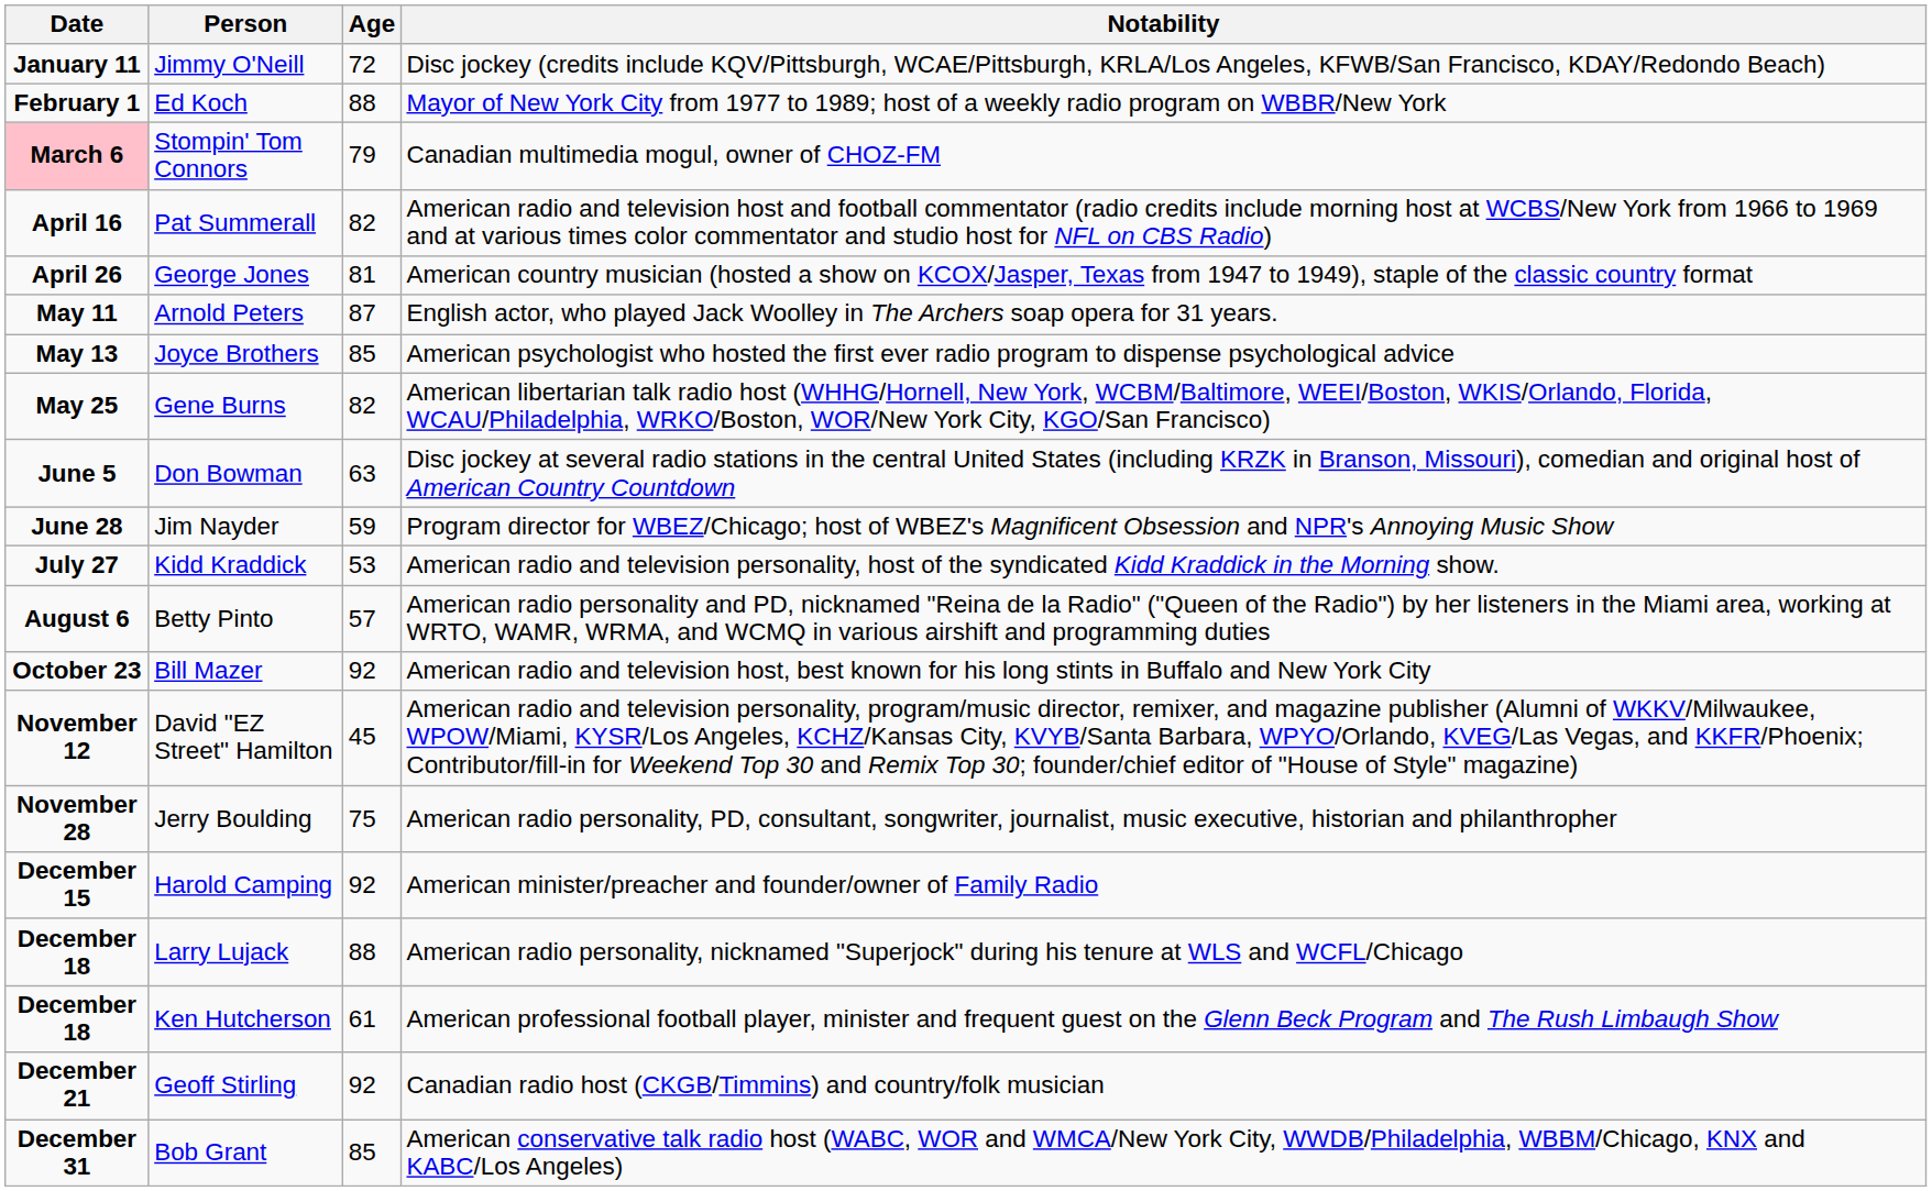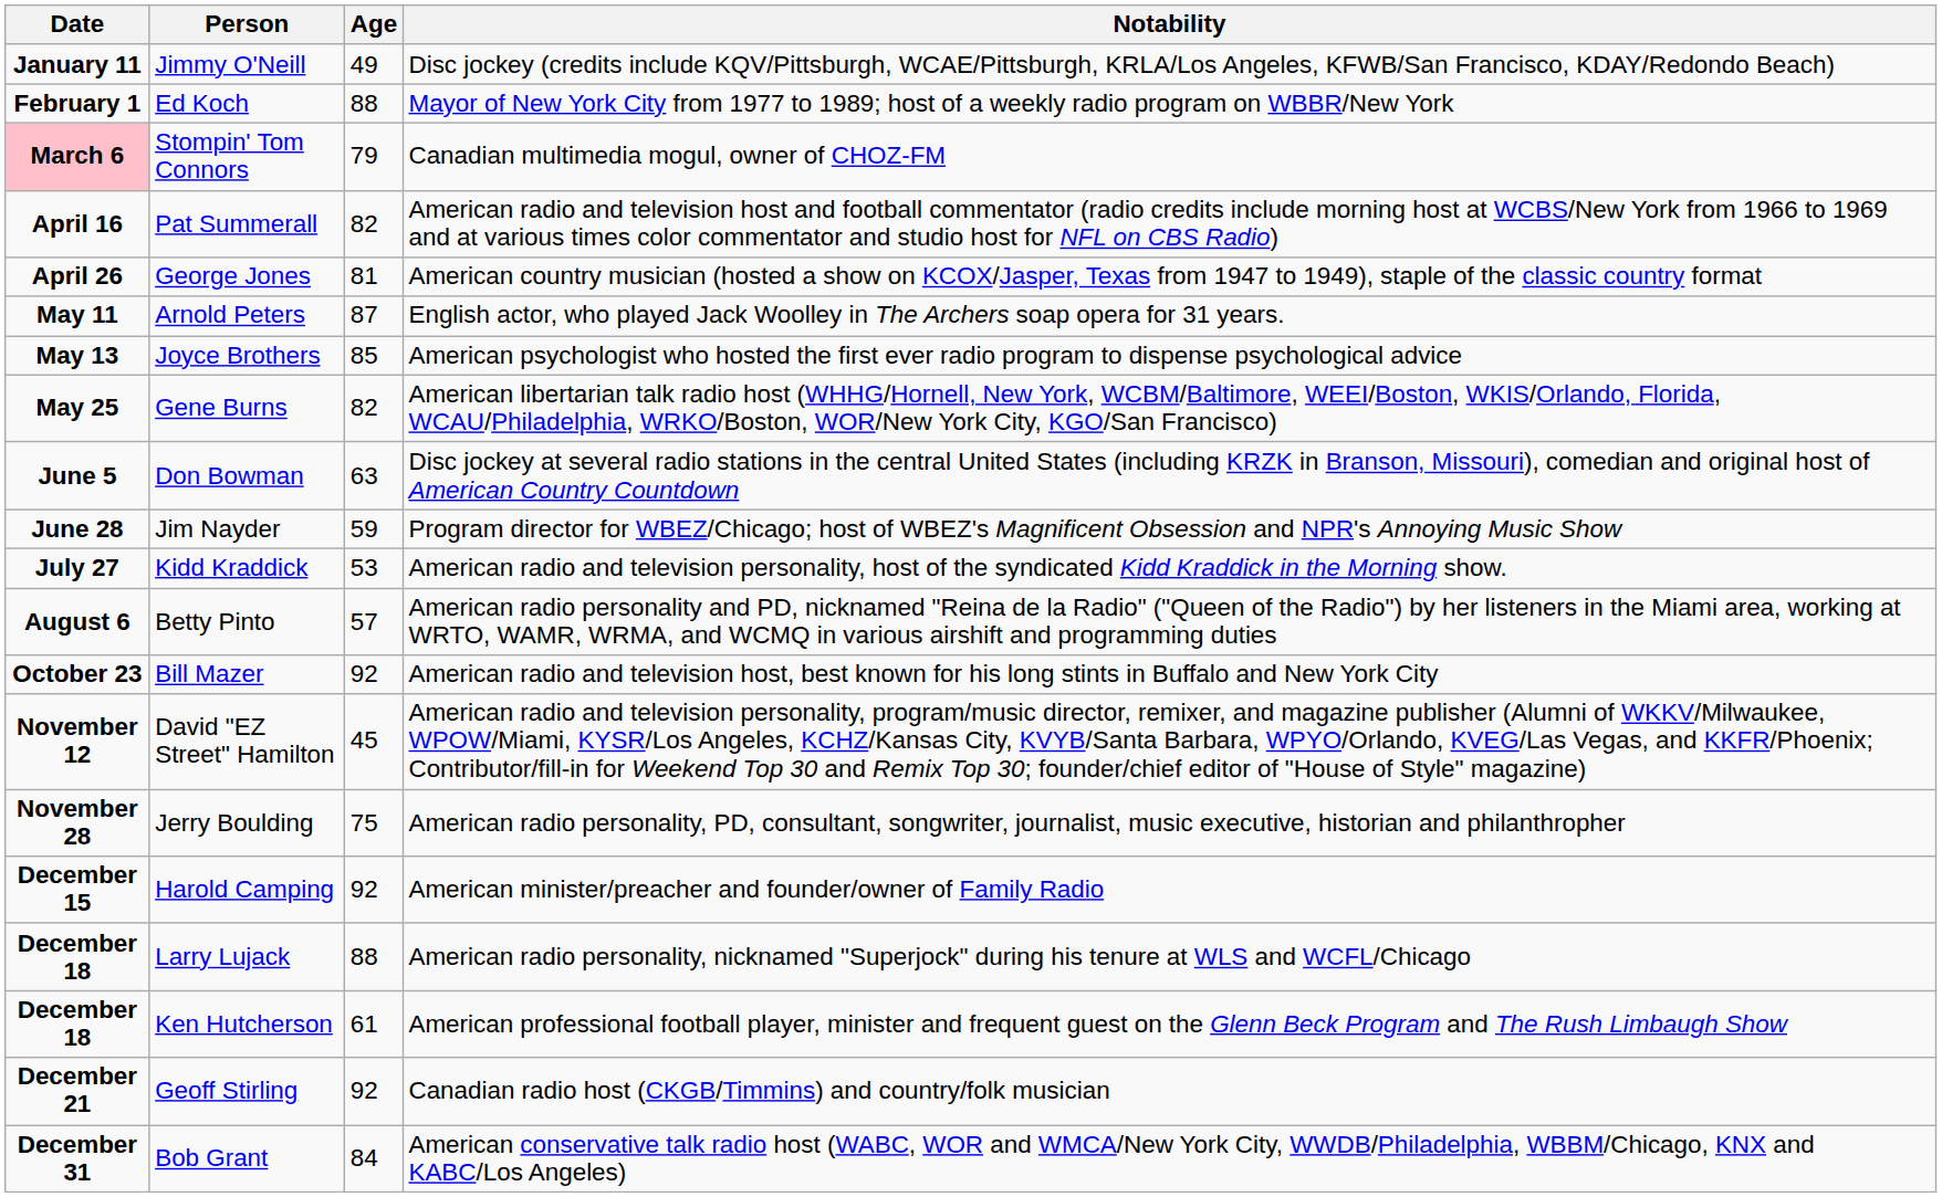 <table class="wikitable">
 <tr>
 <th>Date</th>
 <th>Person</th>
 <th>Age</th>
 <th>Notability</th>
 </tr>
 <tr>
 <td style="text-align:center;"><strong>January 11</strong></td>
 <td><a href='#'>Jimmy O'Neill</a></td>
-<td>72</td>
+<td>49</td>
 <td>Disc jockey (credits include KQV/Pittsburgh, WCAE/Pittsburgh, KRLA/Los Angeles, KFWB/San Francisco, KDAY/Redondo Beach)</td>
 </tr>
 <tr>
 <td style="text-align:center;"><strong>February 1</strong></td>
 <td><a href='#'>Ed Koch</a></td>
 <td>88</td>
 <td><a href='#'>Mayor of New York City</a> from 1977 to 1989; host of a weekly radio program on <a href='#'>WBBR</a>/New York</td>
 </tr>
 <tr>
 <td style="background: pink; text-align:center;"><strong>March 6</strong></td>
 <td><a href='#'>Stompin' Tom Connors</a></td>
 <td>79</td>
 <td>Canadian multimedia mogul, owner of <a href='#'>CHOZ-FM</a></td>
 </tr>
 <tr>
 <td style="text-align:center;"><strong>April 16</strong></td>
 <td><a href='#'>Pat Summerall</a></td>
 <td>82</td>
 <td>American radio and television host and football commentator (radio credits include morning host at <a href='#'>WCBS</a>/New York from 1966 to 1969 and at various times color commentator and studio host for <em><a href='#'>NFL on CBS Radio</a></em>)</td>
 </tr>
 <tr>
 <td style="text-align:center;"><strong>April 26</strong></td>
 <td><a href='#'>George Jones</a></td>
 <td>81</td>
 <td>American country musician (hosted a show on <a href='#'>KCOX</a>/<a href='#'>Jasper, Texas</a> from 1947 to 1949), staple of the <a href='#'>classic country</a> format</td>
 </tr>
 <tr>
 <td style="text-align:center;"><strong>May 11</strong></td>
 <td><a href='#'>Arnold Peters</a></td>
 <td>87</td>
 <td>English actor, who played Jack Woolley in <em>The Archers</em> soap opera for 31 years.</td>
 </tr>
 <tr>
 <td style="text-align:center;"><strong>May 13</strong></td>
 <td><a href='#'>Joyce Brothers</a></td>
 <td>85</td>
 <td>American psychologist who hosted the first ever radio program to dispense psychological advice</td>
 </tr>
 <tr>
 <td style="text-align:center;"><strong>May 25</strong></td>
 <td><a href='#'>Gene Burns</a></td>
 <td>82</td>
 <td>American libertarian talk radio host (<a href='#'>WHHG</a>/<a href='#'>Hornell, New York</a>, <a href='#'>WCBM</a>/<a href='#'>Baltimore</a>, <a href='#'>WEEI</a>/<a href='#'>Boston</a>, <a href='#'>WKIS</a>/<a href='#'>Orlando, Florida</a>, <a href='#'>WCAU</a>/<a href='#'>Philadelphia</a>, <a href='#'>WRKO</a>/Boston, <a href='#'>WOR</a>/New York City, <a href='#'>KGO</a>/San Francisco)</td>
 </tr>
 <tr>
 <td style="text-align:center;"><strong>June 5</strong></td>
 <td><a href='#'>Don Bowman</a></td>
 <td>63</td>
 <td>Disc jockey at several radio stations in the central United States (including <a href='#'>KRZK</a> in <a href='#'>Branson, Missouri</a>), comedian and original host of <em><a href='#'>American Country Countdown</a></em></td>
 </tr>
 <tr>
 <td style="text-align:center;"><strong>June 28</strong></td>
 <td>Jim Nayder</td>
 <td>59</td>
 <td>Program director for <a href='#'>WBEZ</a>/Chicago; host of WBEZ's <em>Magnificent Obsession</em> and <a href='#'>NPR</a>'s <em>Annoying Music Show</em></td>
 </tr>
 <tr>
 <td style="text-align:center;"><strong>July 27</strong></td>
 <td><a href='#'>Kidd Kraddick</a></td>
 <td>53</td>
 <td>American radio and television personality, host of the syndicated <em><a href='#'>Kidd Kraddick in the Morning</a></em> show.</td>
 </tr>
 <tr>
 <td style="text-align:center;"><strong>August 6</strong></td>
 <td>Betty Pinto</td>
 <td>57</td>
 <td>American radio personality and PD, nicknamed "Reina de la Radio" ("Queen of the Radio") by her listeners in the Miami area, working at WRTO, WAMR, WRMA, and WCMQ in various airshift and programming duties</td>
 </tr>
 <tr>
 <td style="text-align:center;"><strong>October 23</strong></td>
 <td><a href='#'>Bill Mazer</a></td>
 <td>92</td>
 <td>American radio and television host, best known for his long stints in Buffalo and New York City</td>
 </tr>
 <tr>
 <td style="text-align:center;"><strong>November 12</strong></td>
 <td>David "EZ Street" Hamilton</td>
 <td>45</td>
 <td>American radio and television personality, program/music director, remixer, and magazine publisher (Alumni of <a href='#'>WKKV</a>/Milwaukee, <a href='#'>WPOW</a>/Miami, <a href='#'>KYSR</a>/Los Angeles, <a href='#'>KCHZ</a>/Kansas City, <a href='#'>KVYB</a>/Santa Barbara, <a href='#'>WPYO</a>/Orlando, <a href='#'>KVEG</a>/Las Vegas, and <a href='#'>KKFR</a>/Phoenix; Contributor/fill-in for <em>Weekend Top 30</em> and <em>Remix Top 30</em>; founder/chief editor of "House of Style" magazine)</td>
 </tr>
 <tr>
 <td style="text-align:center;"><strong>November 28</strong></td>
 <td>Jerry Boulding</td>
 <td>75</td>
 <td>American radio personality, PD, consultant, songwriter, journalist, music executive, historian and philanthropher</td>
 </tr>
 <tr>
 <td style="text-align:center;"><strong>December 15</strong></td>
 <td><a href='#'>Harold Camping</a></td>
 <td>92</td>
 <td>American minister/preacher and founder/owner of <a href='#'>Family Radio</a></td>
 </tr>
 <tr>
 <td style="text-align:center;"><strong>December 18</strong></td>
 <td><a href='#'>Larry Lujack</a></td>
 <td>88</td>
 <td>American radio personality, nicknamed "Superjock" during his tenure at <a href='#'>WLS</a> and <a href='#'>WCFL</a>/Chicago</td>
 </tr>
 <tr>
 <td style="text-align:center;"><strong>December 18</strong></td>
 <td><a href='#'>Ken Hutcherson</a></td>
 <td>61</td>
 <td>American professional football player, minister and frequent guest on the <em><a href='#'>Glenn Beck Program</a></em> and <em><a href='#'>The Rush Limbaugh Show</a></em></td>
 </tr>
 <tr>
 <td style="text-align:center;"><strong>December 21</strong></td>
 <td><a href='#'>Geoff Stirling</a></td>
 <td>92</td>
 <td>Canadian radio host (<a href='#'>CKGB</a>/<a href='#'>Timmins</a>) and country/folk musician</td>
 </tr>
 <tr>
 <td style="text-align:center;"><strong>December 31</strong></td>
 <td><a href='#'>Bob Grant</a></td>
-<td>85</td>
+<td>84</td>
 <td>American <a href='#'>conservative talk radio</a> host (<a href='#'>WABC</a>, <a href='#'>WOR</a> and <a href='#'>WMCA</a>/New York City, <a href='#'>WWDB</a>/<a href='#'>Philadelphia</a>, <a href='#'>WBBM</a>/Chicago, <a href='#'>KNX</a> and <a href='#'>KABC</a>/Los Angeles)</td>
 </tr>
 </table>
